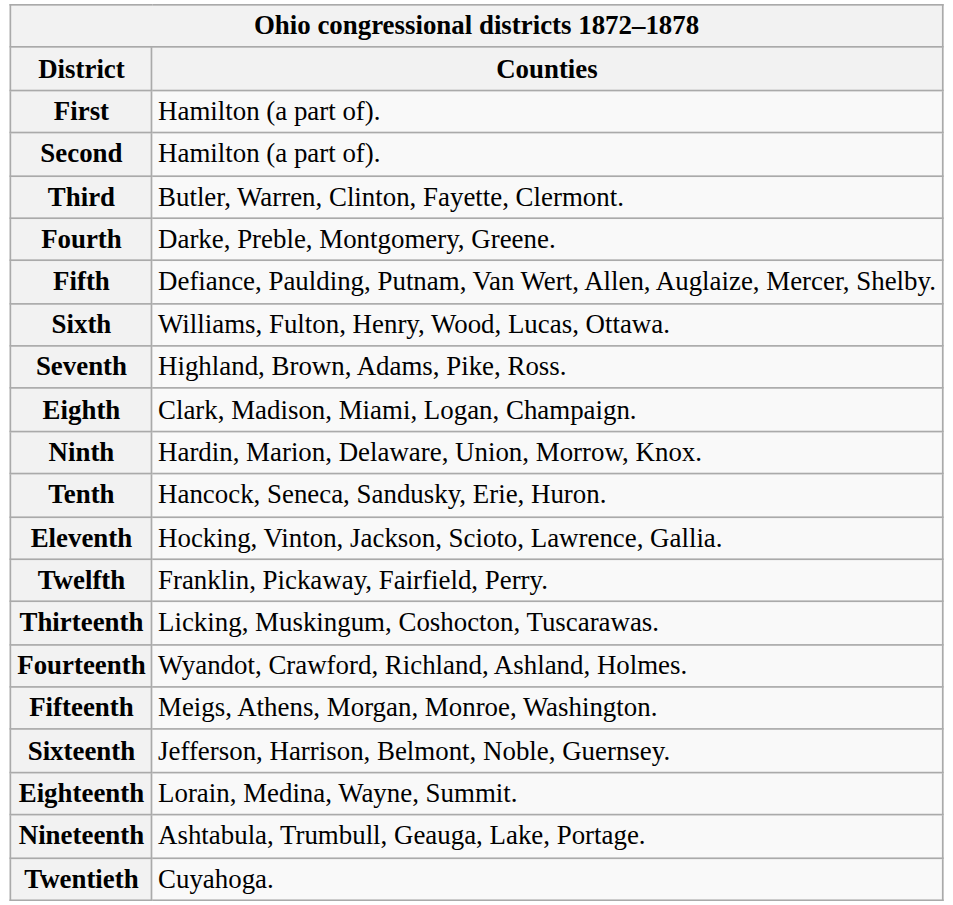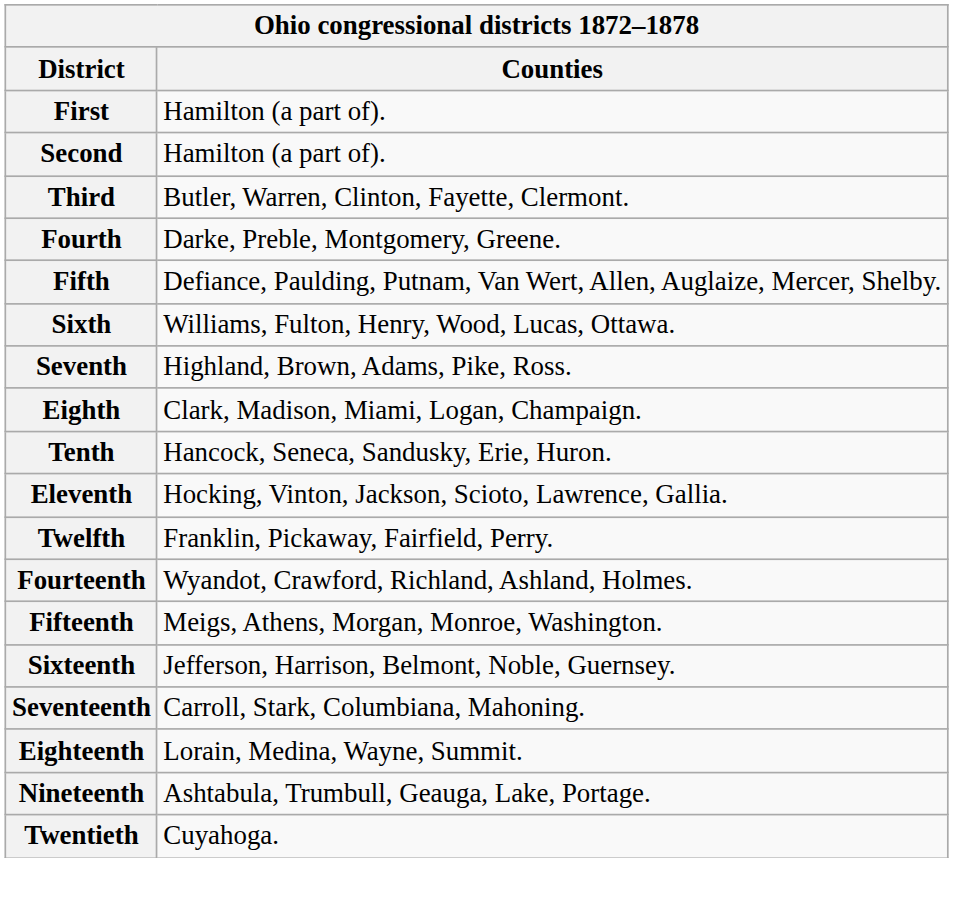 <table class="wikitable" style="margin: 1em auto 1em auto">
 <tr>
 <th colspan=2>Ohio congressional districts 1872–1878</th>
 </tr>
 <tr>
 <th>District</th>
 <th>Counties</th>
 </tr>
 <tr>
 <th>First</th>
 <td>Hamilton (a part of).</td>
 </tr>
 <tr>
 <th>Second</th>
 <td>Hamilton (a part of).</td>
 </tr>
 <tr>
 <th>Third</th>
 <td>Butler, Warren, Clinton, Fayette, Clermont.</td>
 </tr>
 <tr>
 <th>Fourth</th>
 <td>Darke, Preble, Montgomery, Greene.</td>
 </tr>
 <tr>
 <th>Fifth</th>
 <td>Defiance, Paulding, Putnam, Van Wert, Allen, Auglaize, Mercer, Shelby.</td>
 </tr>
 <tr>
 <th>Sixth</th>
 <td>Williams, Fulton, Henry, Wood, Lucas, Ottawa.</td>
 </tr>
 <tr>
 <th>Seventh</th>
 <td>Highland, Brown, Adams, Pike, Ross.</td>
 </tr>
 <tr>
 <th>Eighth</th>
 <td>Clark, Madison, Miami, Logan, Champaign.</td>
 </tr>
 <tr>
-<th>Ninth</th>
-<td>Hardin, Marion, Delaware, Union, Morrow, Knox.</td>
-</tr>
-<tr>
 <th>Tenth</th>
 <td>Hancock, Seneca, Sandusky, Erie, Huron.</td>
 </tr>
 <tr>
 <th>Eleventh</th>
 <td>Hocking, Vinton, Jackson, Scioto, Lawrence, Gallia.</td>
 </tr>
 <tr>
 <th>Twelfth</th>
 <td>Franklin, Pickaway, Fairfield, Perry.</td>
-</tr>
-<tr>
-<th>Thirteenth</th>
-<td>Licking, Muskingum, Coshocton, Tuscarawas.</td>
 </tr>
 <tr>
 <th>Fourteenth</th>
 <td>Wyandot, Crawford, Richland, Ashland, Holmes.</td>
 </tr>
 <tr>
 <th>Fifteenth</th>
 <td>Meigs, Athens, Morgan, Monroe, Washington.</td>
 </tr>
 <tr>
 <th>Sixteenth</th>
 <td>Jefferson, Harrison, Belmont, Noble, Guernsey.</td>
 </tr>
 <tr>
+<th>Seventeenth</th>
+<td>Carroll, Stark, Columbiana, Mahoning.</td>
+</tr>
+<tr>
 <th>Eighteenth</th>
 <td>Lorain, Medina, Wayne, Summit.</td>
 </tr>
 <tr>
 <th>Nineteenth</th>
 <td>Ashtabula, Trumbull, Geauga, Lake, Portage.</td>
 </tr>
 <tr>
 <th>Twentieth</th>
 <td>Cuyahoga.</td>
 </tr>
 </table>
